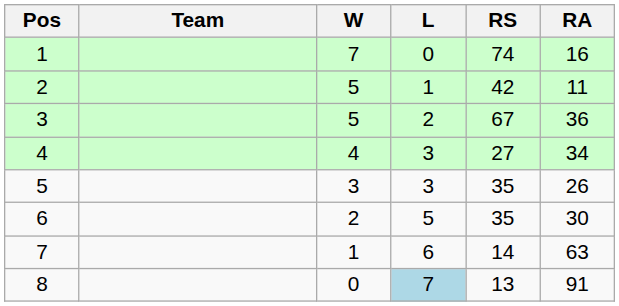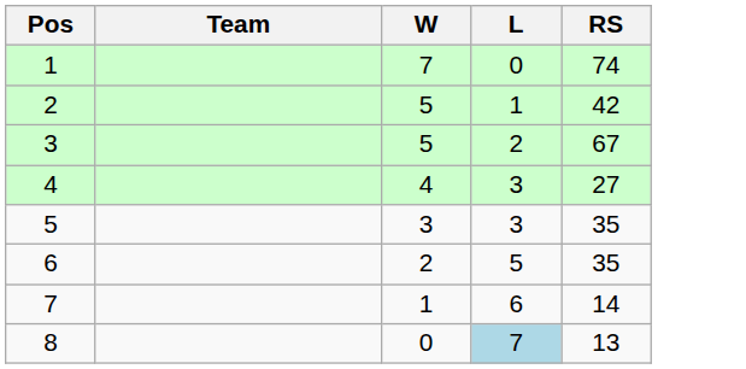 <table class="wikitable gauche" style="text-align:center">
 <tr bgcolor="e5e5e5">
 <th width="50">Pos</th>
 <th width="175">Team</th>
 <th width="50">W</th>
 <th width="50">L</th>
 <th width="50">RS</th>
-<th width="50">RA</th>
 </tr>
 <tr bgcolor=ccffcc>
 <td>1</td>
 <td align=left></td>
 <td>7</td>
 <td>0</td>
 <td>74</td>
-<td>16</td>
 </tr>
 <tr bgcolor=ccffcc>
 <td>2</td>
 <td align=left></td>
 <td>5</td>
 <td>1</td>
 <td>42</td>
-<td>11</td>
 </tr>
 <tr bgcolor=ccffcc>
 <td>3</td>
 <td align=left></td>
 <td>5</td>
 <td>2</td>
 <td>67</td>
-<td>36</td>
 </tr>
 <tr bgcolor=ccffcc>
 <td>4</td>
 <td align=left></td>
 <td>4</td>
 <td>3</td>
 <td>27</td>
-<td>34</td>
 </tr>
 <tr>
 <td>5</td>
 <td align=left></td>
 <td>3</td>
 <td>3</td>
 <td>35</td>
-<td>26</td>
 </tr>
 <tr>
 <td>6</td>
 <td align=left></td>
 <td>2</td>
 <td>5</td>
 <td>35</td>
-<td>30</td>
 </tr>
 <tr>
 <td>7</td>
 <td align=left></td>
 <td>1</td>
 <td>6</td>
 <td>14</td>
-<td>63</td>
 </tr>
 <tr>
 <td>8</td>
 <td align=left></td>
 <td>0</td>
 <td style="background: lightblue;">7</td>
 <td>13</td>
-<td>91</td>
 </tr>
 </table>
